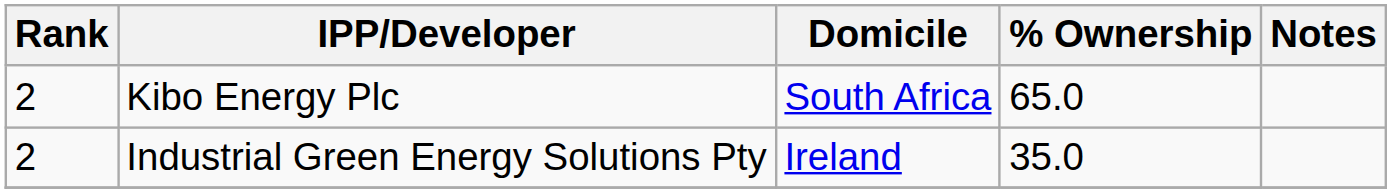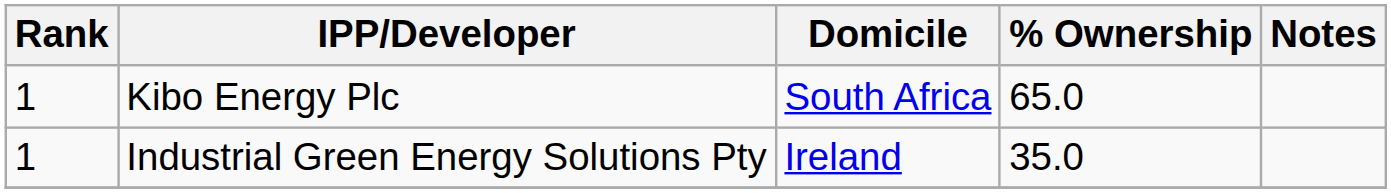 <table class="wikitable sortable" style="margin: 0.5em auto">
 <tr>
 <th>Rank</th>
 <th>IPP/Developer</th>
 <th>Domicile</th>
 <th>% Ownership</th>
 <th>Notes</th>
 </tr>
 <tr>
-<td>2</td>
+<td>1</td>
 <td>Kibo Energy Plc</td>
 <td><a href='#'>South Africa</a></td>
 <td>65.0</td>
 <td></td>
 </tr>
 <tr>
-<td>2</td>
+<td>1</td>
 <td>Industrial Green Energy Solutions Pty</td>
 <td><a href='#'>Ireland</a></td>
 <td>35.0</td>
 <td></td>
 </tr>
 <tr>
 </tr>
 </table>
